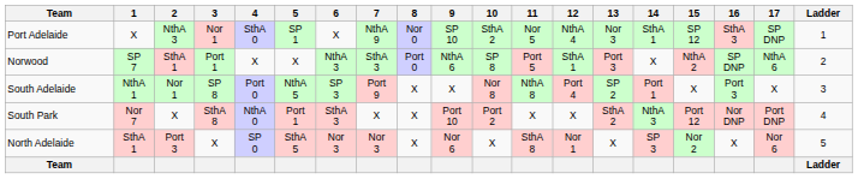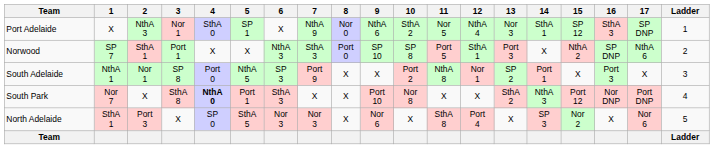 <table class="wikitable sortable" style="font-size:85%; text-align:center; width:90%">
 <tr valign="top">
 <th valign="middle">Team</th>
 <th>1</th>
 <th>2</th>
 <th>3</th>
 <th>4</th>
 <th>5</th>
 <th>6</th>
 <th>7</th>
 <th>8</th>
 <th>9</th>
 <th>10</th>
 <th>11</th>
 <th>12</th>
 <th>13</th>
 <th>14</th>
 <th>15</th>
 <th>16</th>
 <th>17</th>
 <th valign="middle">Ladder</th>
 </tr>
 <tr>
 <td align="left">Port Adelaide</td>
 <td>X</td>
 <td bgcolor="#CCFFCC">NthA<br>3</td>
 <td bgcolor="#FFCFCF">Nor<br>1</td>
 <td bgcolor="#CFCFFF">SthA<br>0</td>
 <td bgcolor="#CCFFCC">SP<br>1</td>
 <td>X</td>
 <td bgcolor="#CCFFCC">NthA<br>9</td>
 <td bgcolor="#CFCFFF">Nor<br>0</td>
-<td bgcolor="#CCFFCC">SP<br>10</td>
+<td bgcolor="#CCFFCC">NthA<br>6</td>
 <td bgcolor="#CCFFCC">SthA<br>2</td>
 <td bgcolor="#CCFFCC">Nor<br>5</td>
 <td bgcolor="#CCFFCC">NthA<br>4</td>
 <td bgcolor="#CCFFCC">Nor<br>3</td>
 <td bgcolor="#CCFFCC">SthA<br>1</td>
 <td bgcolor="#CCFFCC">SP<br>12</td>
 <td bgcolor="#FFCFCF">SthA<br>3</td>
 <td bgcolor="#CCFFCC">SP<br>DNP</td>
 <td style="text-align:center;">1</td>
 </tr>
 <tr>
 <td align="left">Norwood</td>
 <td bgcolor="#CCFFCC">SP<br>7</td>
 <td bgcolor="#FFCFCF">SthA<br>1</td>
 <td bgcolor="#CCFFCC">Port<br>1</td>
 <td>X</td>
 <td>X</td>
 <td bgcolor="#CCFFCC">NthA<br>3</td>
 <td bgcolor="#CCFFCC">SthA<br>3</td>
 <td bgcolor="#CFCFFF">Port<br>0</td>
-<td bgcolor="#CCFFCC">NthA<br>6</td>
+<td bgcolor="#CCFFCC">SP<br>10</td>
 <td bgcolor="#CCFFCC">SP<br>8</td>
 <td bgcolor="#FFCFCF">Port<br>5</td>
 <td bgcolor="#CCFFCC">SthA<br>1</td>
 <td bgcolor="#FFCFCF">Port<br>3</td>
 <td>X</td>
 <td bgcolor="#FFCFCF">NthA<br>2</td>
 <td bgcolor="#CCFFCC">SP<br>DNP</td>
 <td bgcolor="#CCFFCC">NthA<br>6</td>
 <td style="text-align:center;">2</td>
 </tr>
 <tr>
 <td align="left">South Adelaide</td>
 <td bgcolor="#CCFFCC">NthA<br>1</td>
 <td bgcolor="#CCFFCC">Nor<br>1</td>
 <td bgcolor="#CCFFCC">SP<br>8</td>
 <td bgcolor="#CFCFFF">Port<br>0</td>
 <td bgcolor="#CCFFCC">NthA<br>5</td>
 <td bgcolor="#CCFFCC">SP<br>3</td>
 <td bgcolor="#FFCFCF">Port<br>9</td>
 <td>X</td>
 <td>X</td>
-<td bgcolor="#FFCFCF">Nor<br>8</td>
+<td bgcolor="#FFCFCF">Port<br>2</td>
 <td bgcolor="#CCFFCC">NthA<br>8</td>
-<td bgcolor="#FFCFCF">Port<br>4</td>
+<td bgcolor="#FFCFCF">Nor<br>1</td>
 <td bgcolor="#CCFFCC">SP<br>2</td>
 <td bgcolor="#FFCFCF">Port<br>1</td>
 <td>X</td>
 <td bgcolor="#CCFFCC">Port<br>3</td>
 <td>X</td>
 <td style="text-align:center;">3</td>
 </tr>
 <tr>
 <td align="left">South Park</td>
 <td bgcolor="#FFCFCF">Nor<br>7</td>
 <td>X</td>
 <td bgcolor="#FFCFCF">SthA<br>8</td>
-<td bgcolor="#CFCFFF">NthA<br>0</td>
+<td bgcolor="#CFCFFF"><strong>NthA<br>0</strong></td>
 <td bgcolor="#FFCFCF">Port<br>1</td>
 <td bgcolor="#FFCFCF">SthA<br>3</td>
 <td>X</td>
 <td>X</td>
 <td bgcolor="#FFCFCF">Port<br>10</td>
-<td bgcolor="#FFCFCF">Port<br>2</td>
+<td bgcolor="#FFCFCF">Nor<br>8</td>
 <td>X</td>
 <td>X</td>
 <td bgcolor="#FFCFCF">SthA<br>2</td>
 <td bgcolor="#CCFFCC">NthA<br>3</td>
 <td bgcolor="#FFCFCF">Port<br>12</td>
 <td bgcolor="#FFCFCF">Nor<br>DNP</td>
 <td bgcolor="#FFCFCF">Port<br>DNP</td>
 <td style="text-align:center;">4</td>
 </tr>
 <tr>
 <td align="left">North Adelaide</td>
 <td bgcolor="#FFCFCF">SthA<br>1</td>
 <td bgcolor="#FFCFCF">Port<br>3</td>
 <td>X</td>
 <td bgcolor="#CFCFFF">SP<br>0</td>
 <td bgcolor="#FFCFCF">SthA<br>5</td>
 <td bgcolor="#FFCFCF">Nor<br>3</td>
 <td bgcolor="#FFCFCF">Nor<br>3</td>
 <td>X</td>
 <td bgcolor="#FFCFCF">Nor<br>6</td>
 <td>X</td>
 <td bgcolor="#FFCFCF">SthA<br>8</td>
-<td bgcolor="#FFCFCF">Nor<br>1</td>
+<td bgcolor="#FFCFCF">Port<br>4</td>
 <td>X</td>
 <td bgcolor="#FFCFCF">SP<br>3</td>
 <td bgcolor="#CCFFCC">Nor<br>2</td>
 <td>X</td>
 <td bgcolor="#FFCFCF">Nor<br>6</td>
 <td style="text-align:center;">5</td>
 </tr>
 <tr valign="top">
 <th valign="middle">Team</th>
 <th></th>
 <th></th>
 <th></th>
 <th></th>
 <th></th>
 <th></th>
 <th></th>
 <th></th>
 <th></th>
 <th></th>
 <th></th>
 <th></th>
 <th></th>
 <th></th>
 <th></th>
 <th></th>
 <th></th>
 <th valign="middle">Ladder</th>
 </tr>
 </table>
